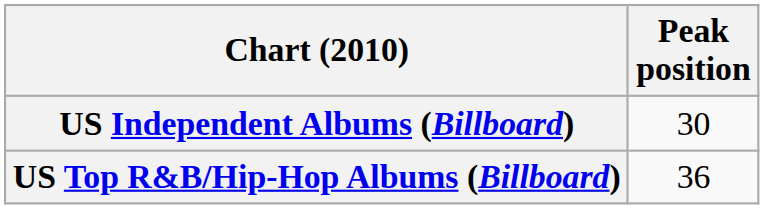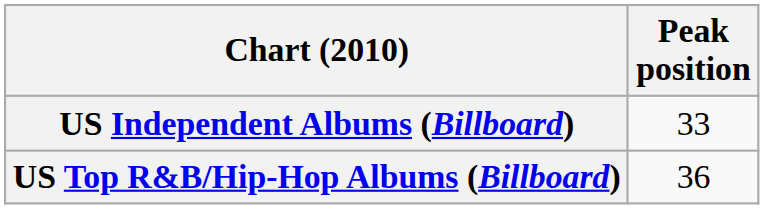 <table class="wikitable sortable plainrowheaders" style="text-align:center">
 <tr>
 <th>Chart (2010)</th>
 <th>Peak<br>position</th>
 </tr>
 <tr>
 <th scope="row">US <a href='#'>Independent Albums</a> (<em><a href='#'>Billboard</a></em>)</th>
-<td align="center">30</td>
+<td align="center">33</td>
 </tr>
 <tr>
 <th scope="row">US <a href='#'>Top R&B/Hip-Hop Albums</a> (<em><a href='#'>Billboard</a></em>)</th>
 <td align="center">36</td>
 </tr>
 </table>
